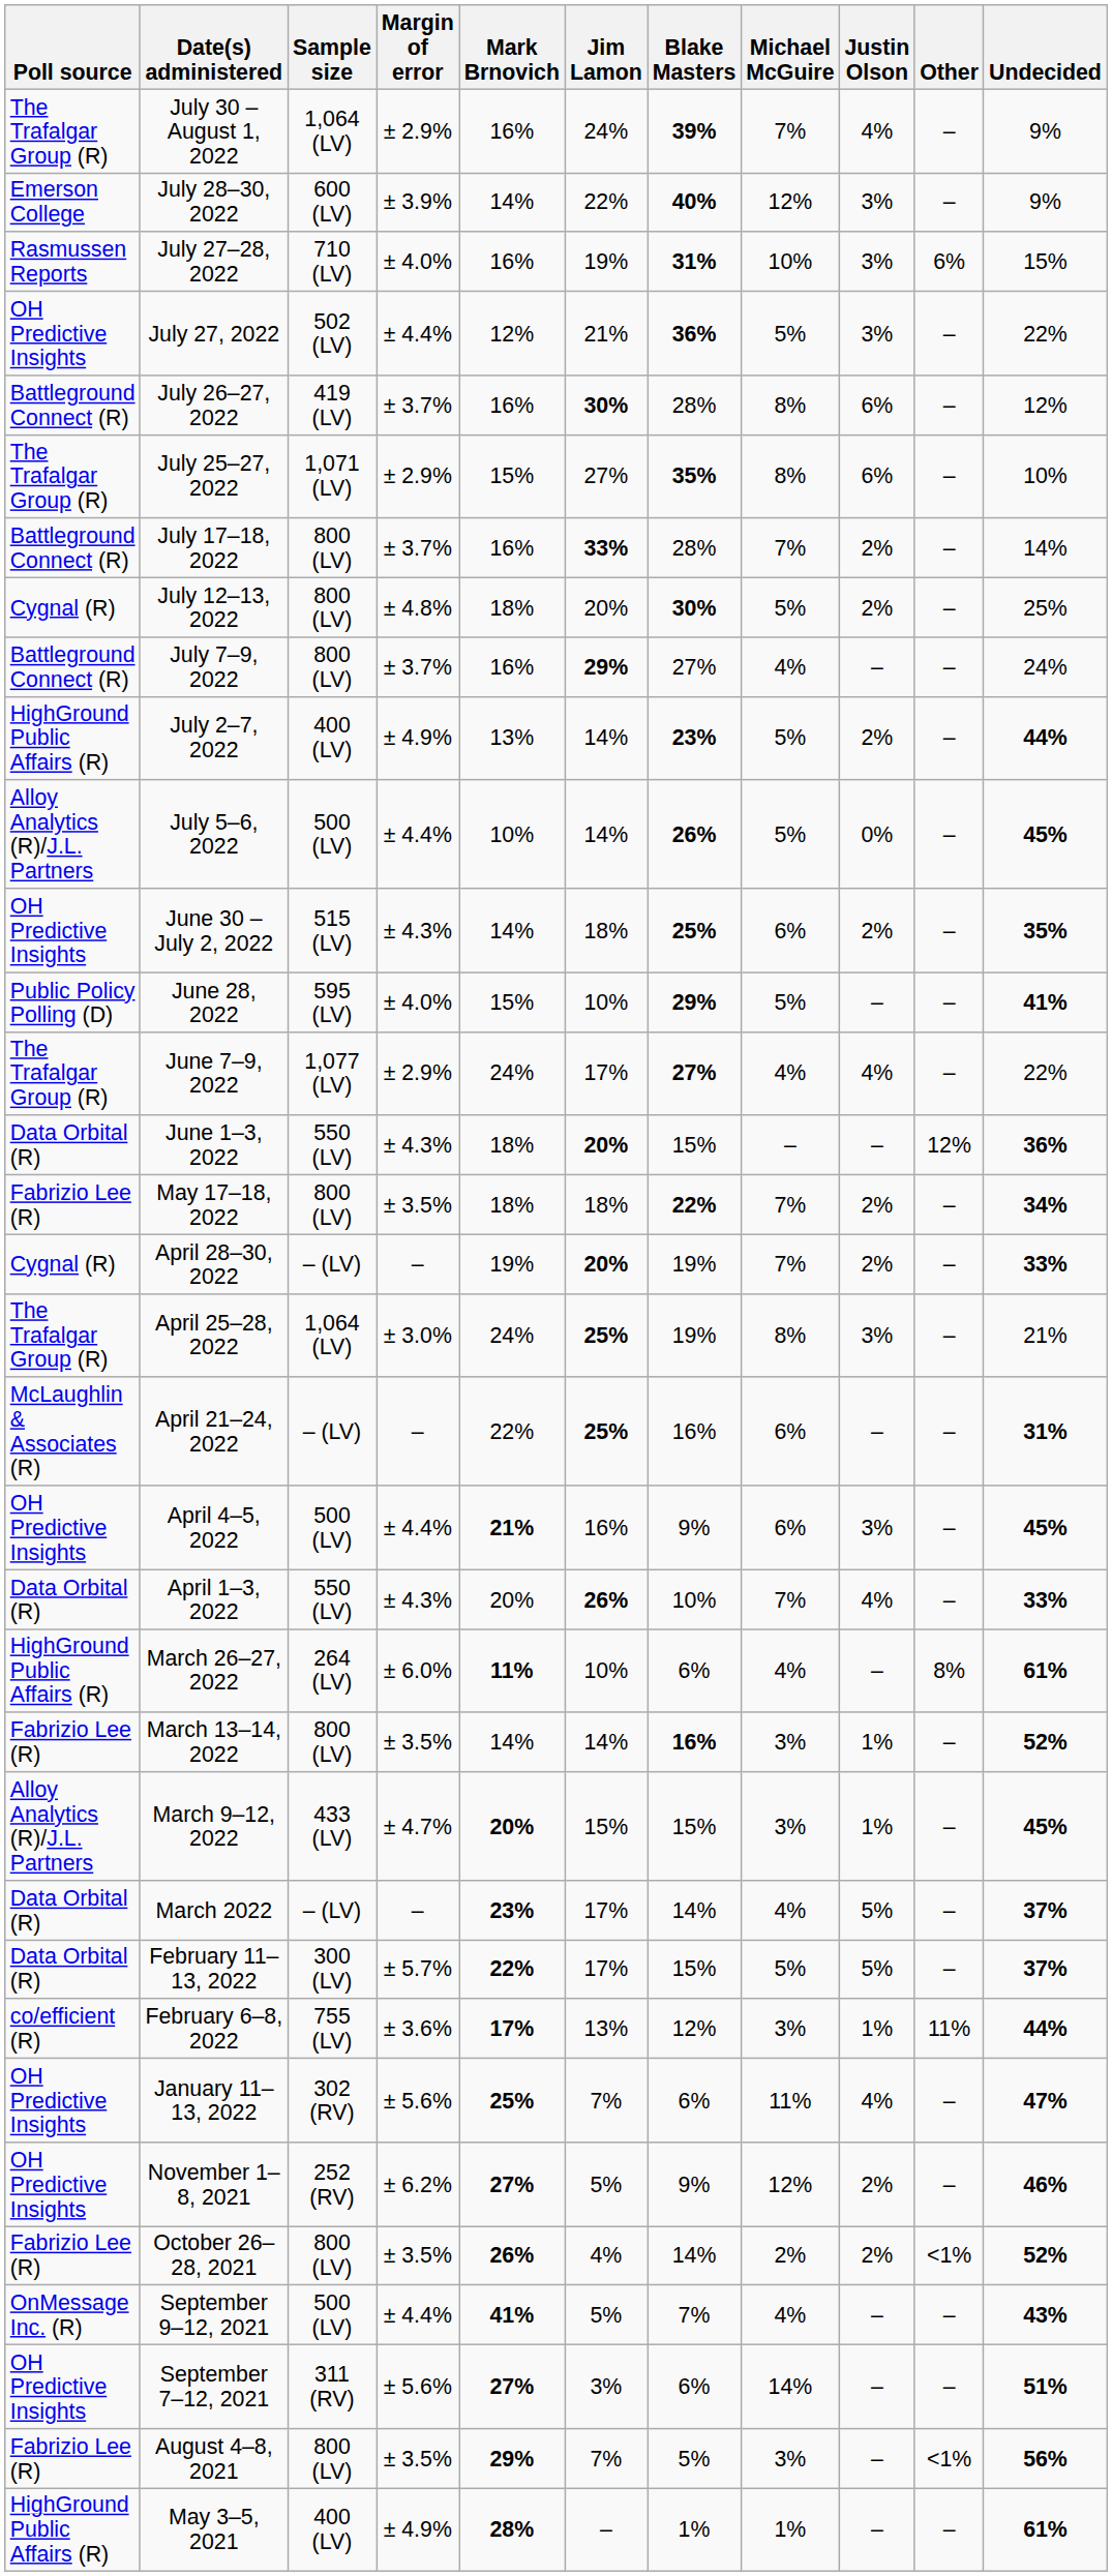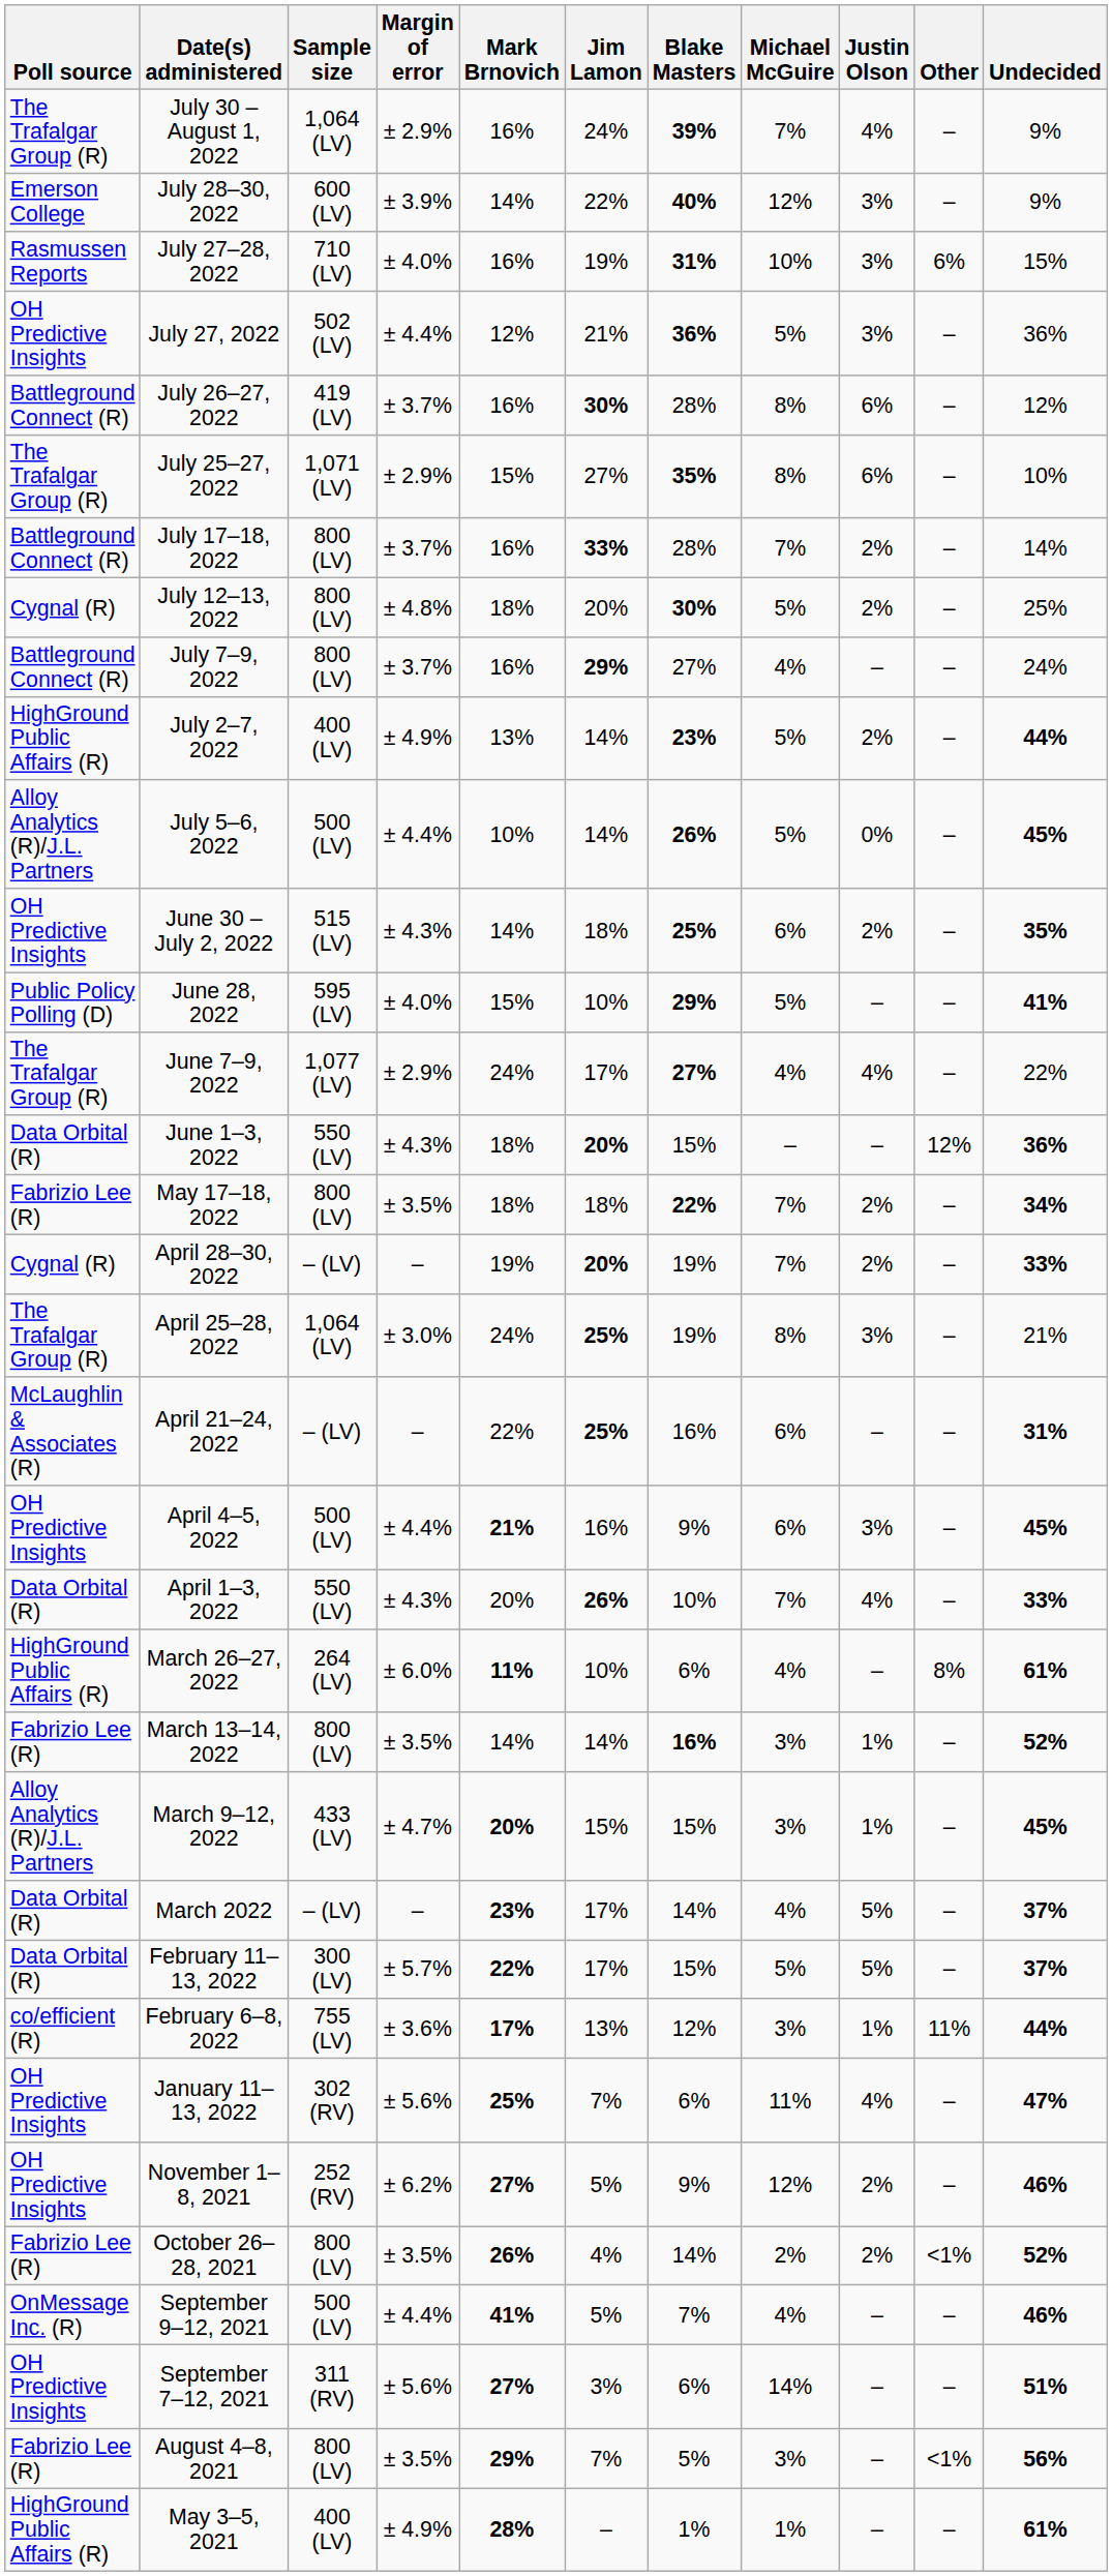 <table class="wikitable" style="font-size:90%;text-align:center;">
 <tr valign=bottom>
 <th>Poll source</th>
 <th>Date(s)<br>administered</th>
 <th>Sample<br>size</th>
 <th>Margin<br>of error</th>
 <th style="width:60px;">Mark<br>Brnovich</th>
 <th style="width:60px;">Jim<br>Lamon</th>
 <th style="width:60px;">Blake<br>Masters</th>
 <th style="width:60px;">Michael<br>McGuire</th>
 <th style="width:60px;">Justin<br>Olson</th>
 <th>Other</th>
 <th>Undecided</th>
 </tr>
 <tr>
 <td style="text-align:left;"><a href='#'>The Trafalgar Group</a> (R)</td>
 <td>July 30 – August 1, 2022</td>
 <td>1,064 (LV)</td>
 <td>± 2.9%</td>
 <td>16%</td>
 <td>24%</td>
 <td><strong>39%</strong></td>
 <td>7%</td>
 <td>4%</td>
 <td>–</td>
 <td>9%</td>
 </tr>
 <tr>
 <td style="text-align:left;"><a href='#'>Emerson College</a></td>
 <td>July 28–30, 2022</td>
 <td>600 (LV)</td>
 <td>± 3.9%</td>
 <td>14%</td>
 <td>22%</td>
 <td><strong>40%</strong></td>
 <td>12%</td>
 <td>3%</td>
 <td>–</td>
 <td>9%</td>
 </tr>
 <tr>
 <td style="text-align:left;"><a href='#'>Rasmussen Reports</a></td>
 <td>July 27–28, 2022</td>
 <td>710 (LV)</td>
 <td>± 4.0%</td>
 <td>16%</td>
 <td>19%</td>
 <td><strong>31%</strong></td>
 <td>10%</td>
 <td>3%</td>
 <td>6%</td>
 <td>15%</td>
 </tr>
 <tr>
 <td style="text-align:left;"><a href='#'>OH Predictive Insights</a></td>
 <td>July 27, 2022</td>
 <td>502 (LV)</td>
 <td>± 4.4%</td>
 <td>12%</td>
 <td>21%</td>
 <td><strong>36%</strong></td>
 <td>5%</td>
 <td>3%</td>
 <td>–</td>
-<td>22%</td>
+<td>36%</td>
 </tr>
 <tr>
 <td style="text-align:left;"><a href='#'>Battleground Connect</a> (R)</td>
 <td>July 26–27, 2022</td>
 <td>419 (LV)</td>
 <td>± 3.7%</td>
 <td>16%</td>
 <td><strong>30%</strong></td>
 <td>28%</td>
 <td>8%</td>
 <td>6%</td>
 <td>–</td>
 <td>12%</td>
 </tr>
 <tr>
 <td style="text-align:left;"><a href='#'>The Trafalgar Group</a> (R)</td>
 <td>July 25–27, 2022</td>
 <td>1,071 (LV)</td>
 <td>± 2.9%</td>
 <td>15%</td>
 <td>27%</td>
 <td><strong>35%</strong></td>
 <td>8%</td>
 <td>6%</td>
 <td>–</td>
 <td>10%</td>
 </tr>
 <tr>
 <td style="text-align:left;"><a href='#'>Battleground Connect</a> (R)</td>
 <td>July 17–18, 2022</td>
 <td>800 (LV)</td>
 <td>± 3.7%</td>
 <td>16%</td>
 <td><strong>33%</strong></td>
 <td>28%</td>
 <td>7%</td>
 <td>2%</td>
 <td>–</td>
 <td>14%</td>
 </tr>
 <tr>
 <td style="text-align:left;"><a href='#'>Cygnal</a> (R)</td>
 <td>July 12–13, 2022</td>
 <td>800 (LV)</td>
 <td>± 4.8%</td>
 <td>18%</td>
 <td>20%</td>
 <td><strong>30%</strong></td>
 <td>5%</td>
 <td>2%</td>
 <td>–</td>
 <td>25%</td>
 </tr>
 <tr>
 <td style="text-align:left;"><a href='#'>Battleground Connect</a> (R)</td>
 <td>July 7–9, 2022</td>
 <td>800 (LV)</td>
 <td>± 3.7%</td>
 <td>16%</td>
 <td><strong>29%</strong></td>
 <td>27%</td>
 <td>4%</td>
 <td>–</td>
 <td>–</td>
 <td>24%</td>
 </tr>
 <tr>
 <td style="text-align:left;"><a href='#'>HighGround Public Affairs</a> (R)</td>
 <td>July 2–7, 2022</td>
 <td>400 (LV)</td>
 <td>± 4.9%</td>
 <td>13%</td>
 <td>14%</td>
 <td><strong>23%</strong></td>
 <td>5%</td>
 <td>2%</td>
 <td>–</td>
 <td><strong>44%</strong></td>
 </tr>
 <tr>
 <td style="text-align:left;"><a href='#'>Alloy Analytics</a> (R)/<a href='#'>J.L. Partners</a></td>
 <td>July 5–6, 2022</td>
 <td>500 (LV)</td>
 <td>± 4.4%</td>
 <td>10%</td>
 <td>14%</td>
 <td><strong>26%</strong></td>
 <td>5%</td>
 <td>0%</td>
 <td>–</td>
 <td><strong>45%</strong></td>
 </tr>
 <tr>
 <td style="text-align:left;"><a href='#'>OH Predictive Insights</a></td>
 <td>June 30 – July 2, 2022</td>
 <td>515 (LV)</td>
 <td>± 4.3%</td>
 <td>14%</td>
 <td>18%</td>
 <td><strong>25%</strong></td>
 <td>6%</td>
 <td>2%</td>
 <td>–</td>
 <td><strong>35%</strong></td>
 </tr>
 <tr>
 <td style="text-align:left;"><a href='#'>Public Policy Polling</a> (D)</td>
 <td>June 28, 2022</td>
 <td>595 (LV)</td>
 <td>± 4.0%</td>
 <td>15%</td>
 <td>10%</td>
 <td><strong>29%</strong></td>
 <td>5%</td>
 <td>–</td>
 <td>–</td>
 <td><strong>41%</strong></td>
 </tr>
 <tr>
 <td style="text-align:left;"><a href='#'>The Trafalgar Group</a> (R)</td>
 <td>June 7–9, 2022</td>
 <td>1,077 (LV)</td>
 <td>± 2.9%</td>
 <td>24%</td>
 <td>17%</td>
 <td><strong>27%</strong></td>
 <td>4%</td>
 <td>4%</td>
 <td>–</td>
 <td>22%</td>
 </tr>
 <tr>
 <td style="text-align:left;"><a href='#'>Data Orbital</a> (R)</td>
 <td>June 1–3, 2022</td>
 <td>550 (LV)</td>
 <td>± 4.3%</td>
 <td>18%</td>
 <td><strong>20%</strong></td>
 <td>15%</td>
 <td>–</td>
 <td>–</td>
 <td>12%</td>
 <td><strong>36%</strong></td>
 </tr>
 <tr>
 <td style="text-align:left;"><a href='#'>Fabrizio Lee</a> (R)</td>
 <td>May 17–18, 2022</td>
 <td>800 (LV)</td>
 <td>± 3.5%</td>
 <td>18%</td>
 <td>18%</td>
 <td><strong>22%</strong></td>
 <td>7%</td>
 <td>2%</td>
 <td>–</td>
 <td><strong>34%</strong></td>
 </tr>
 <tr>
 <td style="text-align:left;"><a href='#'>Cygnal</a> (R)</td>
 <td>April 28–30, 2022</td>
 <td>– (LV)</td>
 <td>–</td>
 <td>19%</td>
 <td><strong>20%</strong></td>
 <td>19%</td>
 <td>7%</td>
 <td>2%</td>
 <td>–</td>
 <td><strong>33%</strong></td>
 </tr>
 <tr>
 <td style="text-align:left;"><a href='#'>The Trafalgar Group</a> (R)</td>
 <td>April 25–28, 2022</td>
 <td>1,064 (LV)</td>
 <td>± 3.0%</td>
 <td>24%</td>
 <td><strong>25%</strong></td>
 <td>19%</td>
 <td>8%</td>
 <td>3%</td>
 <td>–</td>
 <td>21%</td>
 </tr>
 <tr>
 <td style="text-align:left;"><a href='#'>McLaughlin & Associates</a> (R)</td>
 <td>April 21–24, 2022</td>
 <td>– (LV)</td>
 <td>–</td>
 <td>22%</td>
 <td><strong>25%</strong></td>
 <td>16%</td>
 <td>6%</td>
 <td>–</td>
 <td>–</td>
 <td><strong>31%</strong></td>
 </tr>
 <tr>
 <td style="text-align:left;"><a href='#'>OH Predictive Insights</a></td>
 <td>April 4–5, 2022</td>
 <td>500 (LV)</td>
 <td>± 4.4%</td>
 <td><strong>21%</strong></td>
 <td>16%</td>
 <td>9%</td>
 <td>6%</td>
 <td>3%</td>
 <td>–</td>
 <td><strong>45%</strong></td>
 </tr>
 <tr>
 <td style="text-align:left;"><a href='#'>Data Orbital</a> (R)</td>
 <td>April 1–3, 2022</td>
 <td>550 (LV)</td>
 <td>± 4.3%</td>
 <td>20%</td>
 <td><strong>26%</strong></td>
 <td>10%</td>
 <td>7%</td>
 <td>4%</td>
 <td>–</td>
 <td><strong>33%</strong></td>
 </tr>
 <tr>
 <td style="text-align:left;"><a href='#'>HighGround Public Affairs</a> (R)</td>
 <td>March 26–27, 2022</td>
 <td>264 (LV)</td>
 <td>± 6.0%</td>
 <td><strong>11%</strong></td>
 <td>10%</td>
 <td>6%</td>
 <td>4%</td>
 <td>–</td>
 <td>8%</td>
 <td><strong>61%</strong></td>
 </tr>
 <tr>
 <td style="text-align:left;"><a href='#'>Fabrizio Lee</a> (R)</td>
 <td>March 13–14, 2022</td>
 <td>800 (LV)</td>
 <td>± 3.5%</td>
 <td>14%</td>
 <td>14%</td>
 <td><strong>16%</strong></td>
 <td>3%</td>
 <td>1%</td>
 <td>–</td>
 <td><strong>52%</strong></td>
 </tr>
 <tr>
 <td style="text-align:left;"><a href='#'>Alloy Analytics</a> (R)/<a href='#'>J.L. Partners</a></td>
 <td>March 9–12, 2022</td>
 <td>433 (LV)</td>
 <td>± 4.7%</td>
 <td><strong>20%</strong></td>
 <td>15%</td>
 <td>15%</td>
 <td>3%</td>
 <td>1%</td>
 <td>–</td>
 <td><strong>45%</strong></td>
 </tr>
 <tr>
 <td style="text-align:left;"><a href='#'>Data Orbital</a> (R)</td>
 <td>March 2022</td>
 <td>– (LV)</td>
 <td>–</td>
 <td><strong>23%</strong></td>
 <td>17%</td>
 <td>14%</td>
 <td>4%</td>
 <td>5%</td>
 <td>–</td>
 <td><strong>37%</strong></td>
 </tr>
 <tr>
 <td style="text-align:left;"><a href='#'>Data Orbital</a> (R)</td>
 <td>February 11–13, 2022</td>
 <td>300 (LV)</td>
 <td>± 5.7%</td>
 <td><strong>22%</strong></td>
 <td>17%</td>
 <td>15%</td>
 <td>5%</td>
 <td>5%</td>
 <td>–</td>
 <td><strong>37%</strong></td>
 </tr>
 <tr>
 <td style="text-align:left;"><a href='#'>co/efficient</a> (R)</td>
 <td>February 6–8, 2022</td>
 <td>755 (LV)</td>
 <td>± 3.6%</td>
 <td><strong>17%</strong></td>
 <td>13%</td>
 <td>12%</td>
 <td>3%</td>
 <td>1%</td>
 <td>11%</td>
 <td><strong>44%</strong></td>
 </tr>
 <tr>
 <td style="text-align:left;"><a href='#'>OH Predictive Insights</a></td>
 <td>January 11–13, 2022</td>
 <td>302 (RV)</td>
 <td>± 5.6%</td>
 <td><strong>25%</strong></td>
 <td>7%</td>
 <td>6%</td>
 <td>11%</td>
 <td>4%</td>
 <td>–</td>
 <td><strong>47%</strong></td>
 </tr>
 <tr>
 <td style="text-align:left;"><a href='#'>OH Predictive Insights</a></td>
 <td>November 1–8, 2021</td>
 <td>252 (RV)</td>
 <td>± 6.2%</td>
 <td><strong>27%</strong></td>
 <td>5%</td>
 <td>9%</td>
 <td>12%</td>
 <td>2%</td>
 <td>–</td>
 <td><strong>46%</strong></td>
 </tr>
 <tr>
 <td style="text-align:left;"><a href='#'>Fabrizio Lee</a> (R)</td>
 <td>October 26–28, 2021</td>
 <td>800 (LV)</td>
 <td>± 3.5%</td>
 <td><strong>26%</strong></td>
 <td>4%</td>
 <td>14%</td>
 <td>2%</td>
 <td>2%</td>
 <td><1%</td>
 <td><strong>52%</strong></td>
 </tr>
 <tr>
 <td style="text-align:left;"><a href='#'>OnMessage Inc.</a> (R)</td>
 <td>September 9–12, 2021</td>
 <td>500 (LV)</td>
 <td>± 4.4%</td>
 <td><strong>41%</strong></td>
 <td>5%</td>
 <td>7%</td>
 <td>4%</td>
 <td>–</td>
 <td>–</td>
-<td><strong>43%</strong></td>
+<td><strong>46%</strong></td>
 </tr>
 <tr>
 <td style="text-align:left;"><a href='#'>OH Predictive Insights</a></td>
 <td>September 7–12, 2021</td>
 <td>311 (RV)</td>
 <td>± 5.6%</td>
 <td><strong>27%</strong></td>
 <td>3%</td>
 <td>6%</td>
 <td>14%</td>
 <td>–</td>
 <td>–</td>
 <td><strong>51%</strong></td>
 </tr>
 <tr>
 <td style="text-align:left;"><a href='#'>Fabrizio Lee</a> (R)</td>
 <td>August 4–8, 2021</td>
 <td>800 (LV)</td>
 <td>± 3.5%</td>
 <td><strong>29%</strong></td>
 <td>7%</td>
 <td>5%</td>
 <td>3%</td>
 <td>–</td>
 <td><1%</td>
 <td><strong>56%</strong></td>
 </tr>
 <tr>
 <td style="text-align:left;"><a href='#'>HighGround Public Affairs</a> (R)</td>
 <td>May 3–5, 2021</td>
 <td>400 (LV)</td>
 <td>± 4.9%</td>
 <td><strong>28%</strong></td>
 <td>–</td>
 <td>1%</td>
 <td>1%</td>
 <td>–</td>
 <td>–</td>
 <td><strong>61%</strong></td>
 </tr>
 </table>
